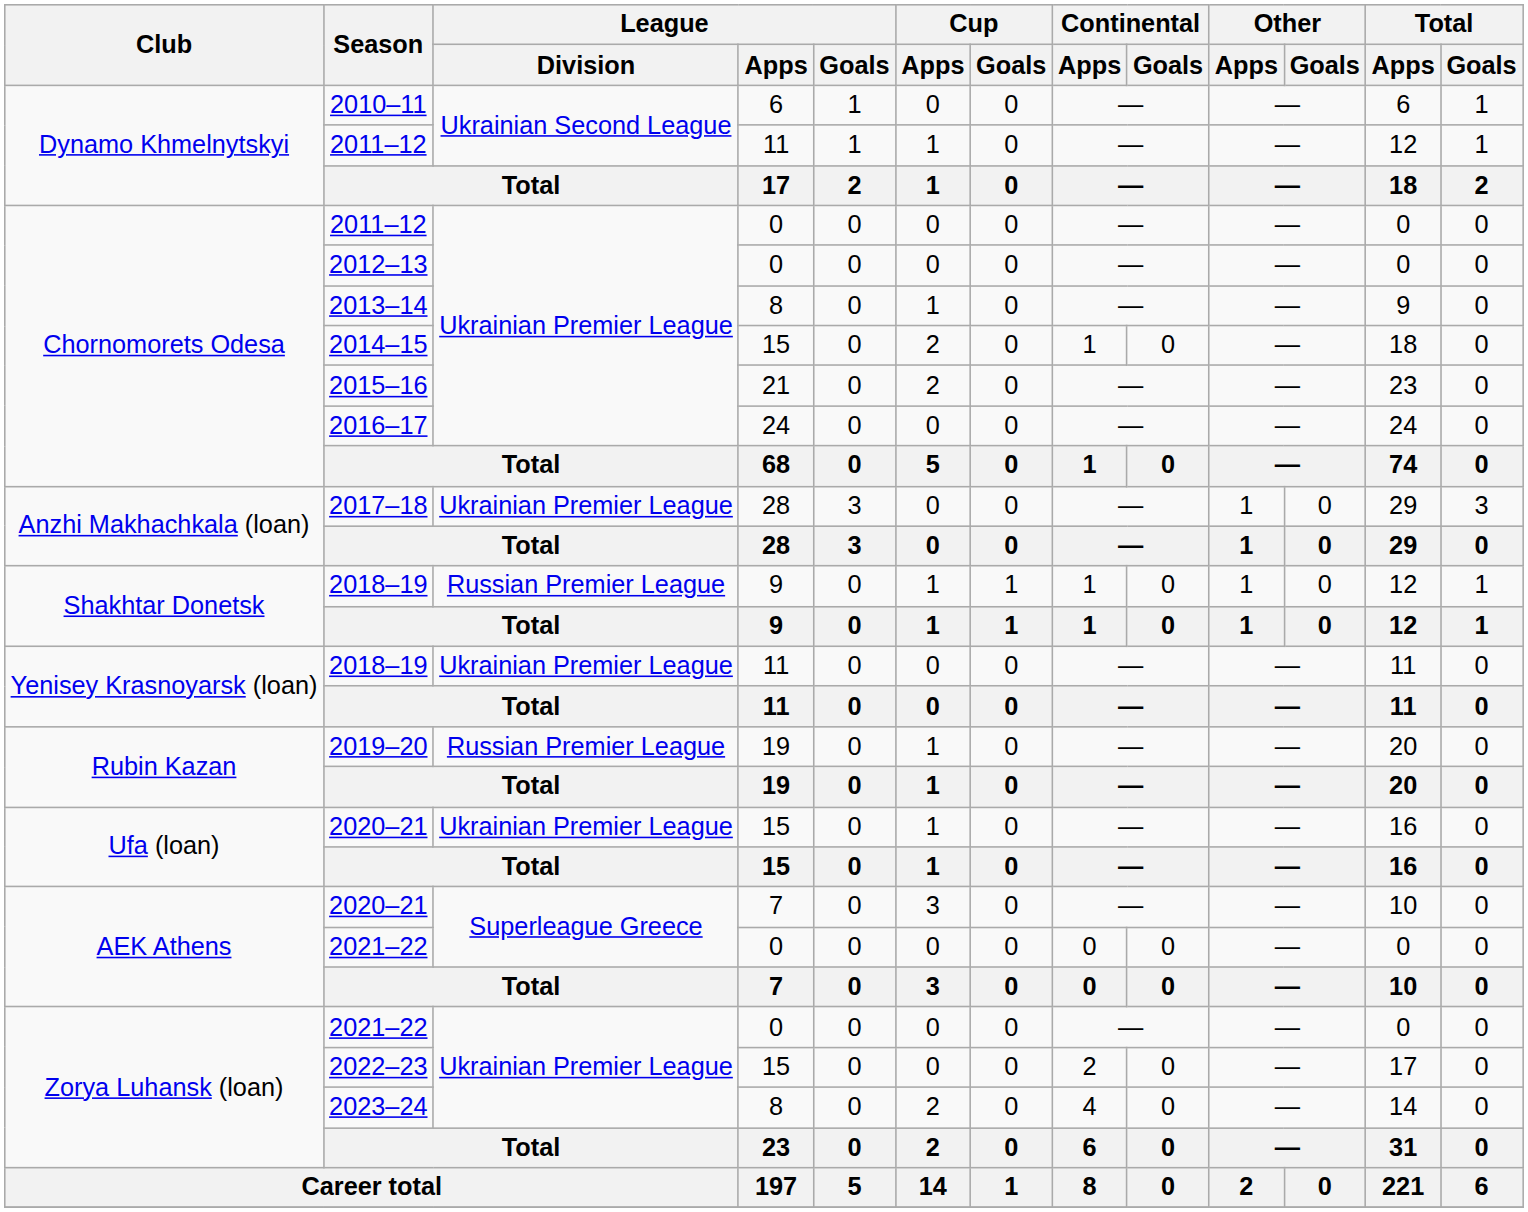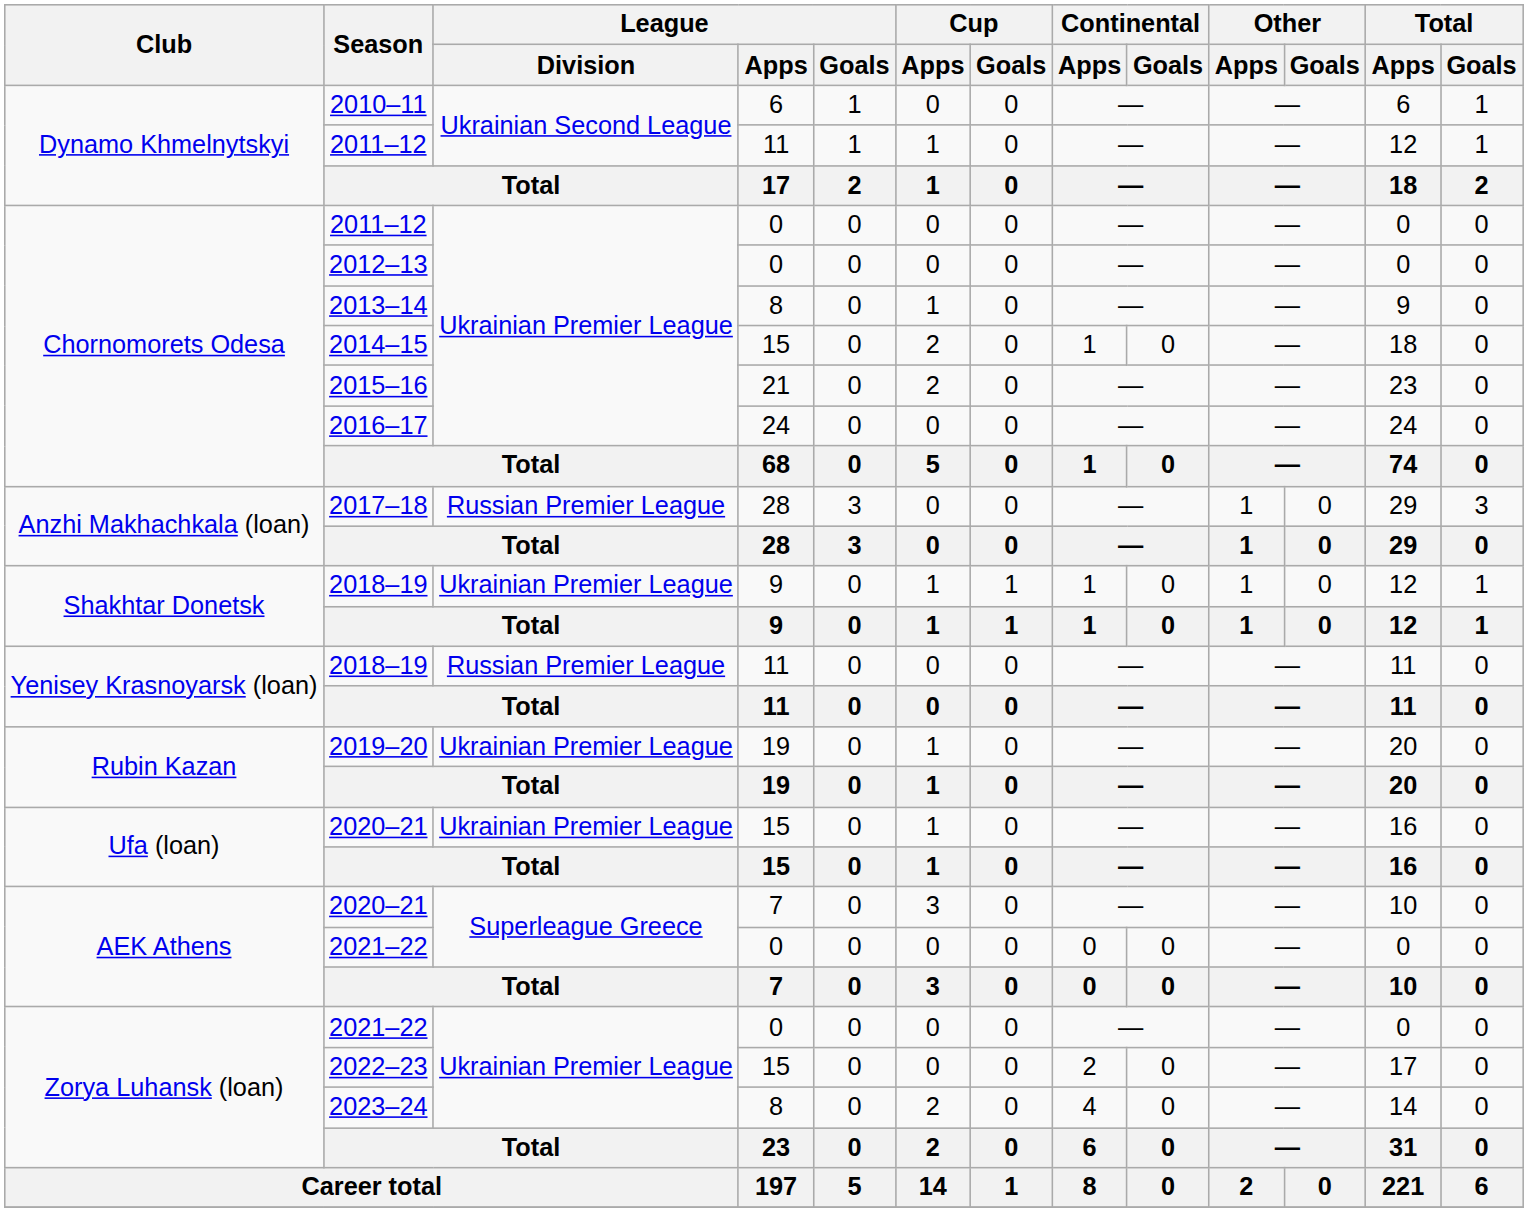 <table class="wikitable" style="text-align: center;">
 <tr>
 <th rowspan=2>Club</th>
 <th rowspan=2>Season</th>
 <th colspan=3>League</th>
 <th colspan=2>Cup</th>
 <th colspan=2>Continental</th>
 <th colspan=2>Other</th>
 <th colspan=2>Total</th>
 </tr>
 <tr>
 <th>Division</th>
 <th>Apps</th>
 <th>Goals</th>
 <th>Apps</th>
 <th>Goals</th>
 <th>Apps</th>
 <th>Goals</th>
 <th>Apps</th>
 <th>Goals</th>
 <th>Apps</th>
 <th>Goals</th>
 </tr>
 <tr>
 <td rowspan="3"><a href='#'>Dynamo Khmelnytskyi</a></td>
 <td><a href='#'>2010–11</a></td>
 <td rowspan="2"><a href='#'>Ukrainian Second League</a></td>
 <td>6</td>
 <td>1</td>
 <td>0</td>
 <td>0</td>
 <td colspan="2">—</td>
 <td colspan="2">—</td>
 <td>6</td>
 <td>1</td>
 </tr>
 <tr>
 <td><a href='#'>2011–12</a></td>
 <td>11</td>
 <td>1</td>
 <td>1</td>
 <td>0</td>
 <td colspan="2">—</td>
 <td colspan="2">—</td>
 <td>12</td>
 <td>1</td>
 </tr>
 <tr>
 <th colspan=2>Total</th>
 <th>17</th>
 <th>2</th>
 <th>1</th>
 <th>0</th>
 <th colspan="2">—</th>
 <th colspan="2">—</th>
 <th>18</th>
 <th>2</th>
 </tr>
 <tr>
 <td rowspan="7"><a href='#'>Chornomorets Odesa</a></td>
 <td><a href='#'>2011–12</a></td>
 <td rowspan="6"><a href='#'>Ukrainian Premier League</a></td>
 <td>0</td>
 <td>0</td>
 <td>0</td>
 <td>0</td>
 <td colspan="2">—</td>
 <td colspan="2">—</td>
 <td>0</td>
 <td>0</td>
 </tr>
 <tr>
 <td><a href='#'>2012–13</a></td>
 <td>0</td>
 <td>0</td>
 <td>0</td>
 <td>0</td>
 <td colspan="2">—</td>
 <td colspan="2">—</td>
 <td>0</td>
 <td>0</td>
 </tr>
 <tr>
 <td><a href='#'>2013–14</a></td>
 <td>8</td>
 <td>0</td>
 <td>1</td>
 <td>0</td>
 <td colspan="2">—</td>
 <td colspan="2">—</td>
 <td>9</td>
 <td>0</td>
 </tr>
 <tr>
 <td><a href='#'>2014–15</a></td>
 <td>15</td>
 <td>0</td>
 <td>2</td>
 <td>0</td>
 <td>1</td>
 <td>0</td>
 <td colspan="2">—</td>
 <td>18</td>
 <td>0</td>
 </tr>
 <tr>
 <td><a href='#'>2015–16</a></td>
 <td>21</td>
 <td>0</td>
 <td>2</td>
 <td>0</td>
 <td colspan="2">—</td>
 <td colspan="2">—</td>
 <td>23</td>
 <td>0</td>
 </tr>
 <tr>
 <td><a href='#'>2016–17</a></td>
 <td>24</td>
 <td>0</td>
 <td>0</td>
 <td>0</td>
 <td colspan="2">—</td>
 <td colspan="2">—</td>
 <td>24</td>
 <td>0</td>
 </tr>
 <tr>
 <th colspan=2>Total</th>
 <th>68</th>
 <th>0</th>
 <th>5</th>
 <th>0</th>
 <th>1</th>
 <th>0</th>
 <th colspan="2">—</th>
 <th>74</th>
 <th>0</th>
 </tr>
 <tr>
 <td rowspan="2"><a href='#'>Anzhi Makhachkala</a> (loan)</td>
 <td><a href='#'>2017–18</a></td>
-<td><a href='#'>Ukrainian Premier League</a></td>
+<td><a href='#'>Russian Premier League</a></td>
 <td>28</td>
 <td>3</td>
 <td>0</td>
 <td>0</td>
 <td colspan="2">—</td>
 <td>1</td>
 <td>0</td>
 <td>29</td>
 <td>3</td>
 </tr>
 <tr>
 <th colspan=2>Total</th>
 <th>28</th>
 <th>3</th>
 <th>0</th>
 <th>0</th>
 <th colspan="2">—</th>
 <th>1</th>
 <th>0</th>
 <th>29</th>
 <th>0</th>
 </tr>
 <tr>
 <td rowspan="2"><a href='#'>Shakhtar Donetsk</a></td>
 <td><a href='#'>2018–19</a></td>
-<td><a href='#'>Russian Premier League</a></td>
+<td><a href='#'>Ukrainian Premier League</a></td>
 <td>9</td>
 <td>0</td>
 <td>1</td>
 <td>1</td>
 <td>1</td>
 <td>0</td>
 <td>1</td>
 <td>0</td>
 <td>12</td>
 <td>1</td>
 </tr>
 <tr>
 <th colspan=2>Total</th>
 <th>9</th>
 <th>0</th>
 <th>1</th>
 <th>1</th>
 <th>1</th>
 <th>0</th>
 <th>1</th>
 <th>0</th>
 <th>12</th>
 <th>1</th>
 </tr>
 <tr>
 <td rowspan="2"><a href='#'>Yenisey Krasnoyarsk</a> (loan)</td>
 <td><a href='#'>2018–19</a></td>
-<td><a href='#'>Ukrainian Premier League</a></td>
+<td><a href='#'>Russian Premier League</a></td>
 <td>11</td>
 <td>0</td>
 <td>0</td>
 <td>0</td>
 <td colspan="2">—</td>
 <td colspan="2">—</td>
 <td>11</td>
 <td>0</td>
 </tr>
 <tr>
 <th colspan=2>Total</th>
 <th>11</th>
 <th>0</th>
 <th>0</th>
 <th>0</th>
 <th colspan="2">—</th>
 <th colspan="2">—</th>
 <th>11</th>
 <th>0</th>
 </tr>
 <tr>
 <td rowspan="2"><a href='#'>Rubin Kazan</a></td>
 <td><a href='#'>2019–20</a></td>
-<td><a href='#'>Russian Premier League</a></td>
+<td><a href='#'>Ukrainian Premier League</a></td>
 <td>19</td>
 <td>0</td>
 <td>1</td>
 <td>0</td>
 <td colspan="2">—</td>
 <td colspan="2">—</td>
 <td>20</td>
 <td>0</td>
 </tr>
 <tr>
 <th colspan=2>Total</th>
 <th>19</th>
 <th>0</th>
 <th>1</th>
 <th>0</th>
 <th colspan="2">—</th>
 <th colspan="2">—</th>
 <th>20</th>
 <th>0</th>
 </tr>
 <tr>
 <td rowspan="2"><a href='#'>Ufa</a> (loan)</td>
 <td><a href='#'>2020–21</a></td>
 <td><a href='#'>Ukrainian Premier League</a></td>
 <td>15</td>
 <td>0</td>
 <td>1</td>
 <td>0</td>
 <td colspan="2">—</td>
 <td colspan="2">—</td>
 <td>16</td>
 <td>0</td>
 </tr>
 <tr>
 <th colspan=2>Total</th>
 <th>15</th>
 <th>0</th>
 <th>1</th>
 <th>0</th>
 <th colspan="2">—</th>
 <th colspan="2">—</th>
 <th>16</th>
 <th>0</th>
 </tr>
 <tr>
 <td rowspan="3"><a href='#'>AEK Athens</a></td>
 <td><a href='#'>2020–21</a></td>
 <td rowspan="2"><a href='#'>Superleague Greece</a></td>
 <td>7</td>
 <td>0</td>
 <td>3</td>
 <td>0</td>
 <td colspan="2">—</td>
 <td colspan="2">—</td>
 <td>10</td>
 <td>0</td>
 </tr>
 <tr>
 <td><a href='#'>2021–22</a></td>
 <td>0</td>
 <td>0</td>
 <td>0</td>
 <td>0</td>
 <td>0</td>
 <td>0</td>
 <td colspan="2">—</td>
 <td>0</td>
 <td>0</td>
 </tr>
 <tr>
 <th colspan="2">Total</th>
 <th>7</th>
 <th>0</th>
 <th>3</th>
 <th>0</th>
 <th>0</th>
 <th>0</th>
 <th colspan="2">—</th>
 <th>10</th>
 <th>0</th>
 </tr>
 <tr>
 <td rowspan="4"><a href='#'>Zorya Luhansk</a> (loan)</td>
 <td><a href='#'>2021–22</a></td>
 <td rowspan="3"><a href='#'>Ukrainian Premier League</a></td>
 <td>0</td>
 <td>0</td>
 <td>0</td>
 <td>0</td>
 <td colspan="2">—</td>
 <td colspan="2">—</td>
 <td>0</td>
 <td>0</td>
 </tr>
 <tr>
 <td><a href='#'>2022–23</a></td>
 <td>15</td>
 <td>0</td>
 <td>0</td>
 <td>0</td>
 <td>2</td>
 <td>0</td>
 <td colspan="2">—</td>
 <td>17</td>
 <td>0</td>
 </tr>
 <tr>
 <td><a href='#'>2023–24</a></td>
 <td>8</td>
 <td>0</td>
 <td>2</td>
 <td>0</td>
 <td>4</td>
 <td>0</td>
 <td colspan="2">—</td>
 <td>14</td>
 <td>0</td>
 </tr>
 <tr>
 <th colspan="2">Total</th>
 <th>23</th>
 <th>0</th>
 <th>2</th>
 <th>0</th>
 <th>6</th>
 <th>0</th>
 <th colspan="2">—</th>
 <th>31</th>
 <th>0</th>
 </tr>
 <tr>
 <th colspan=3>Career total</th>
 <th>197</th>
 <th>5</th>
 <th>14</th>
 <th>1</th>
 <th>8</th>
 <th>0</th>
 <th>2</th>
 <th>0</th>
 <th>221</th>
 <th>6</th>
 </tr>
 <tr>
 </tr>
 </table>
